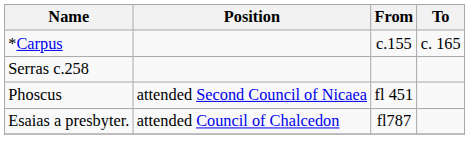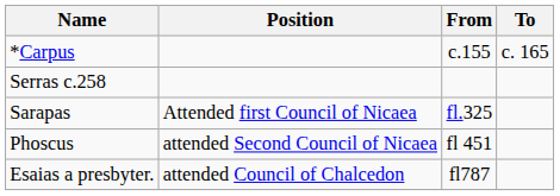 <table class="wikitable">
 <tr>
 <th>Name</th>
 <th>Position</th>
 <th>From</th>
 <th>To</th>
 </tr>
 <tr>
 <td>*<a href='#'>Carpus</a></td>
 <td></td>
 <td align="center">c.155</td>
 <td align="center">c. 165</td>
 </tr>
 <tr>
 <td>Serras c.258</td>
 <td></td>
 <td></td>
 <td></td>
 </tr>
 <tr>
+<td>Sarapas</td>
+<td>Attended <a href='#'>first Council of Nicaea</a></td>
+<td align="center"><a href='#'>fl.</a>325</td>
+<td align="center"></td>
+</tr>
+<tr>
 <td>Phoscus</td>
 <td>attended <a href='#'>Second Council of Nicaea</a></td>
 <td align="center">fl 451</td>
 <td align="center"></td>
 </tr>
 <tr>
 <td>Esaias a presbyter.</td>
 <td>attended <a href='#'>Council of Chalcedon</a></td>
 <td align="center">fl787</td>
 <td align="center"></td>
 </tr>
 <tr>
 </tr>
 </table>
